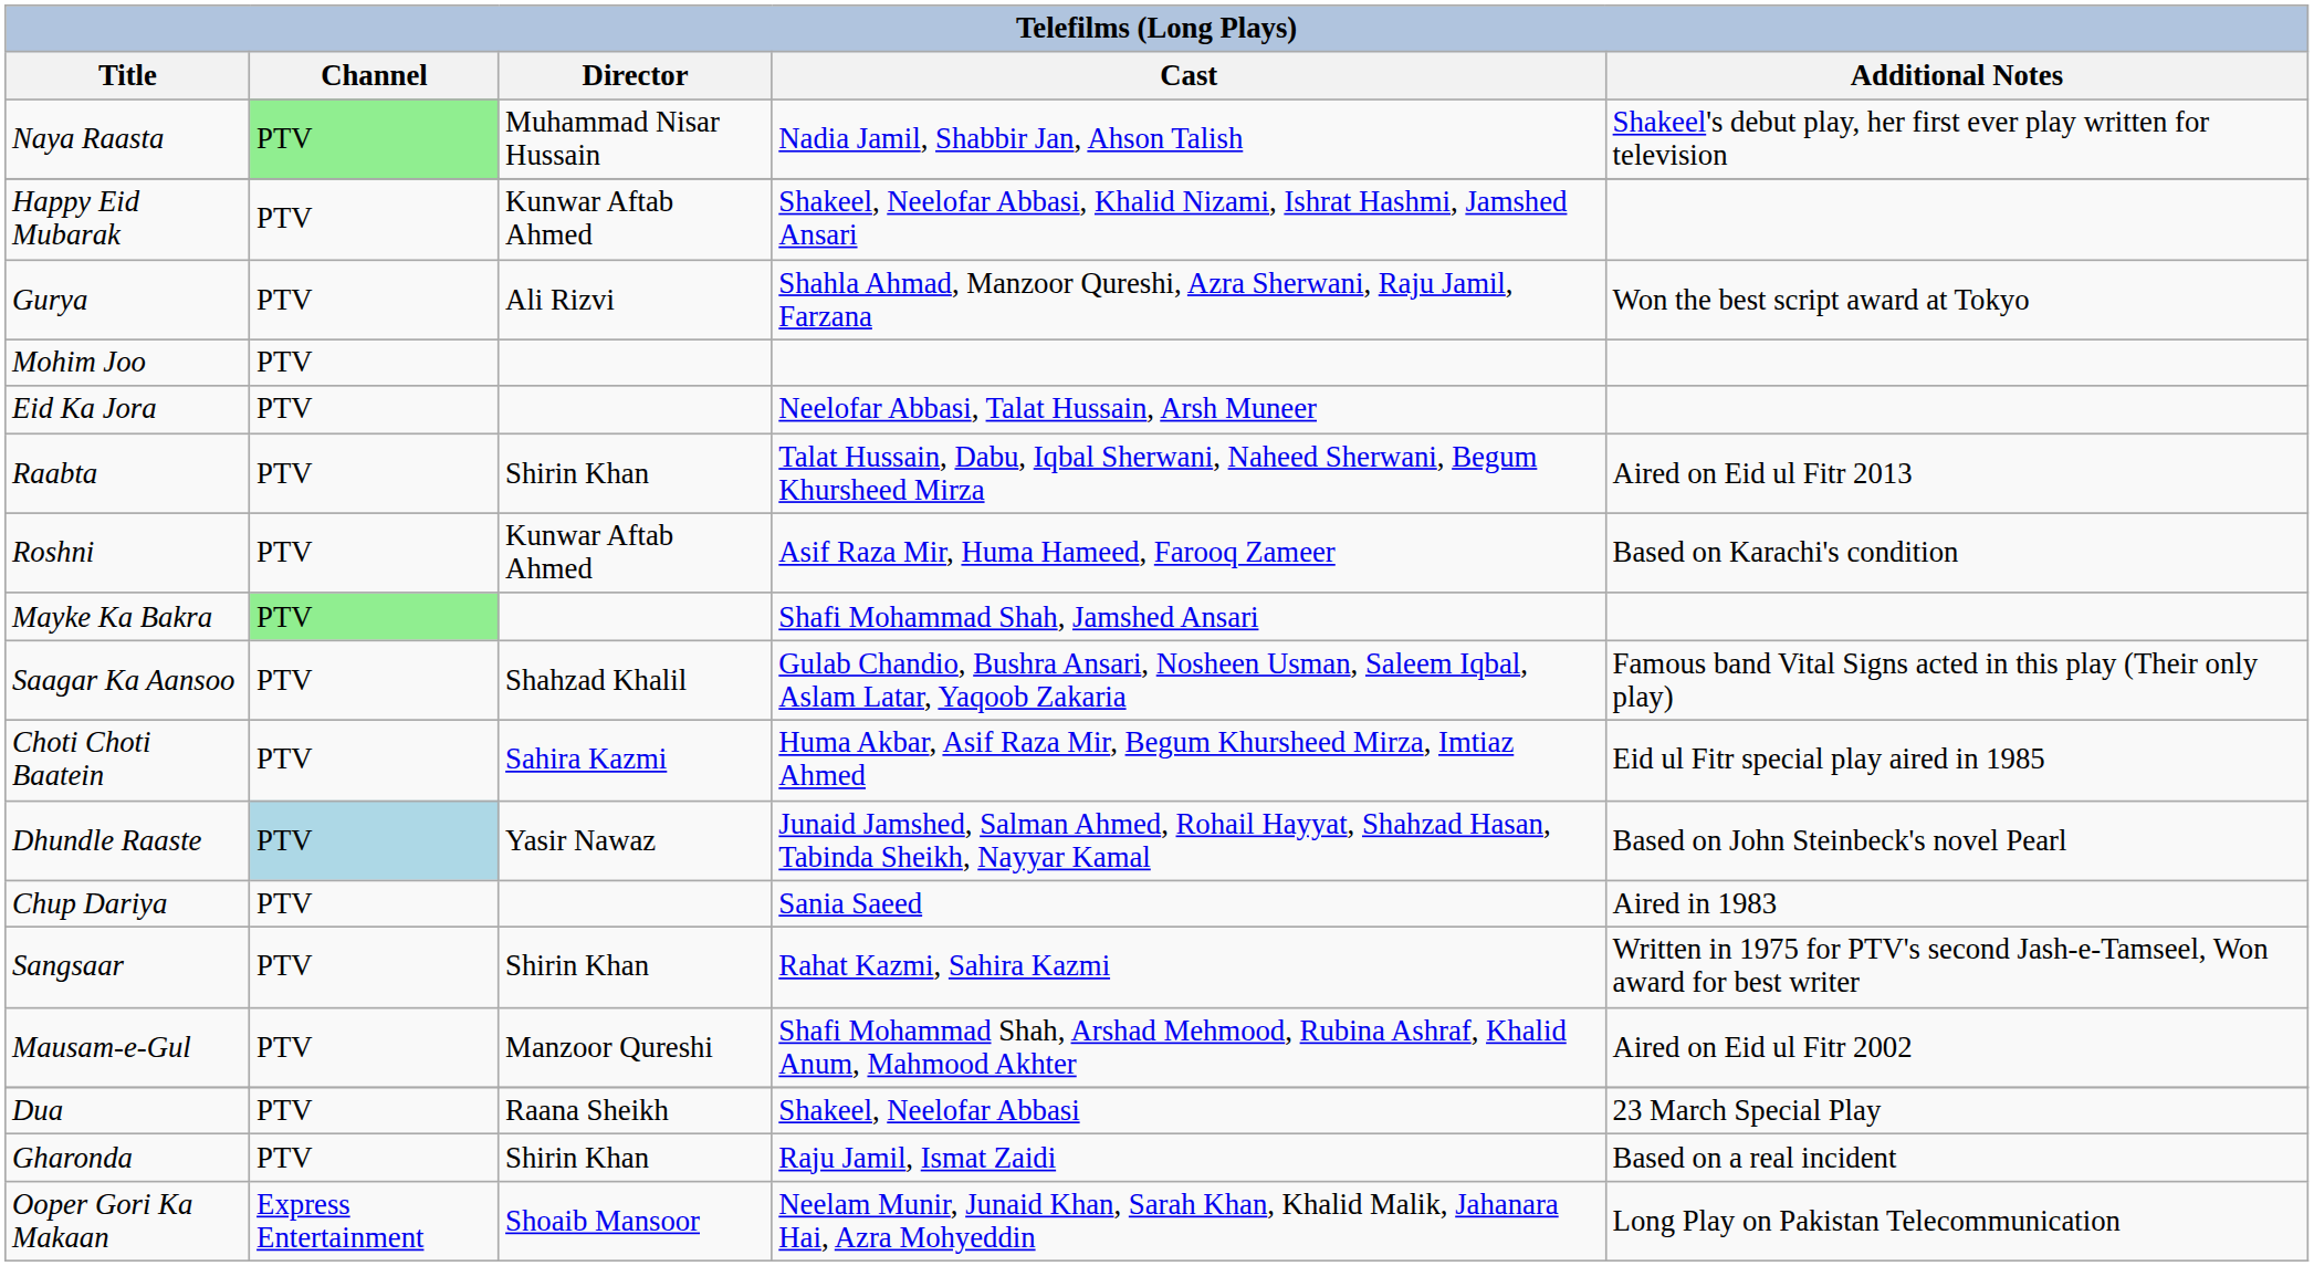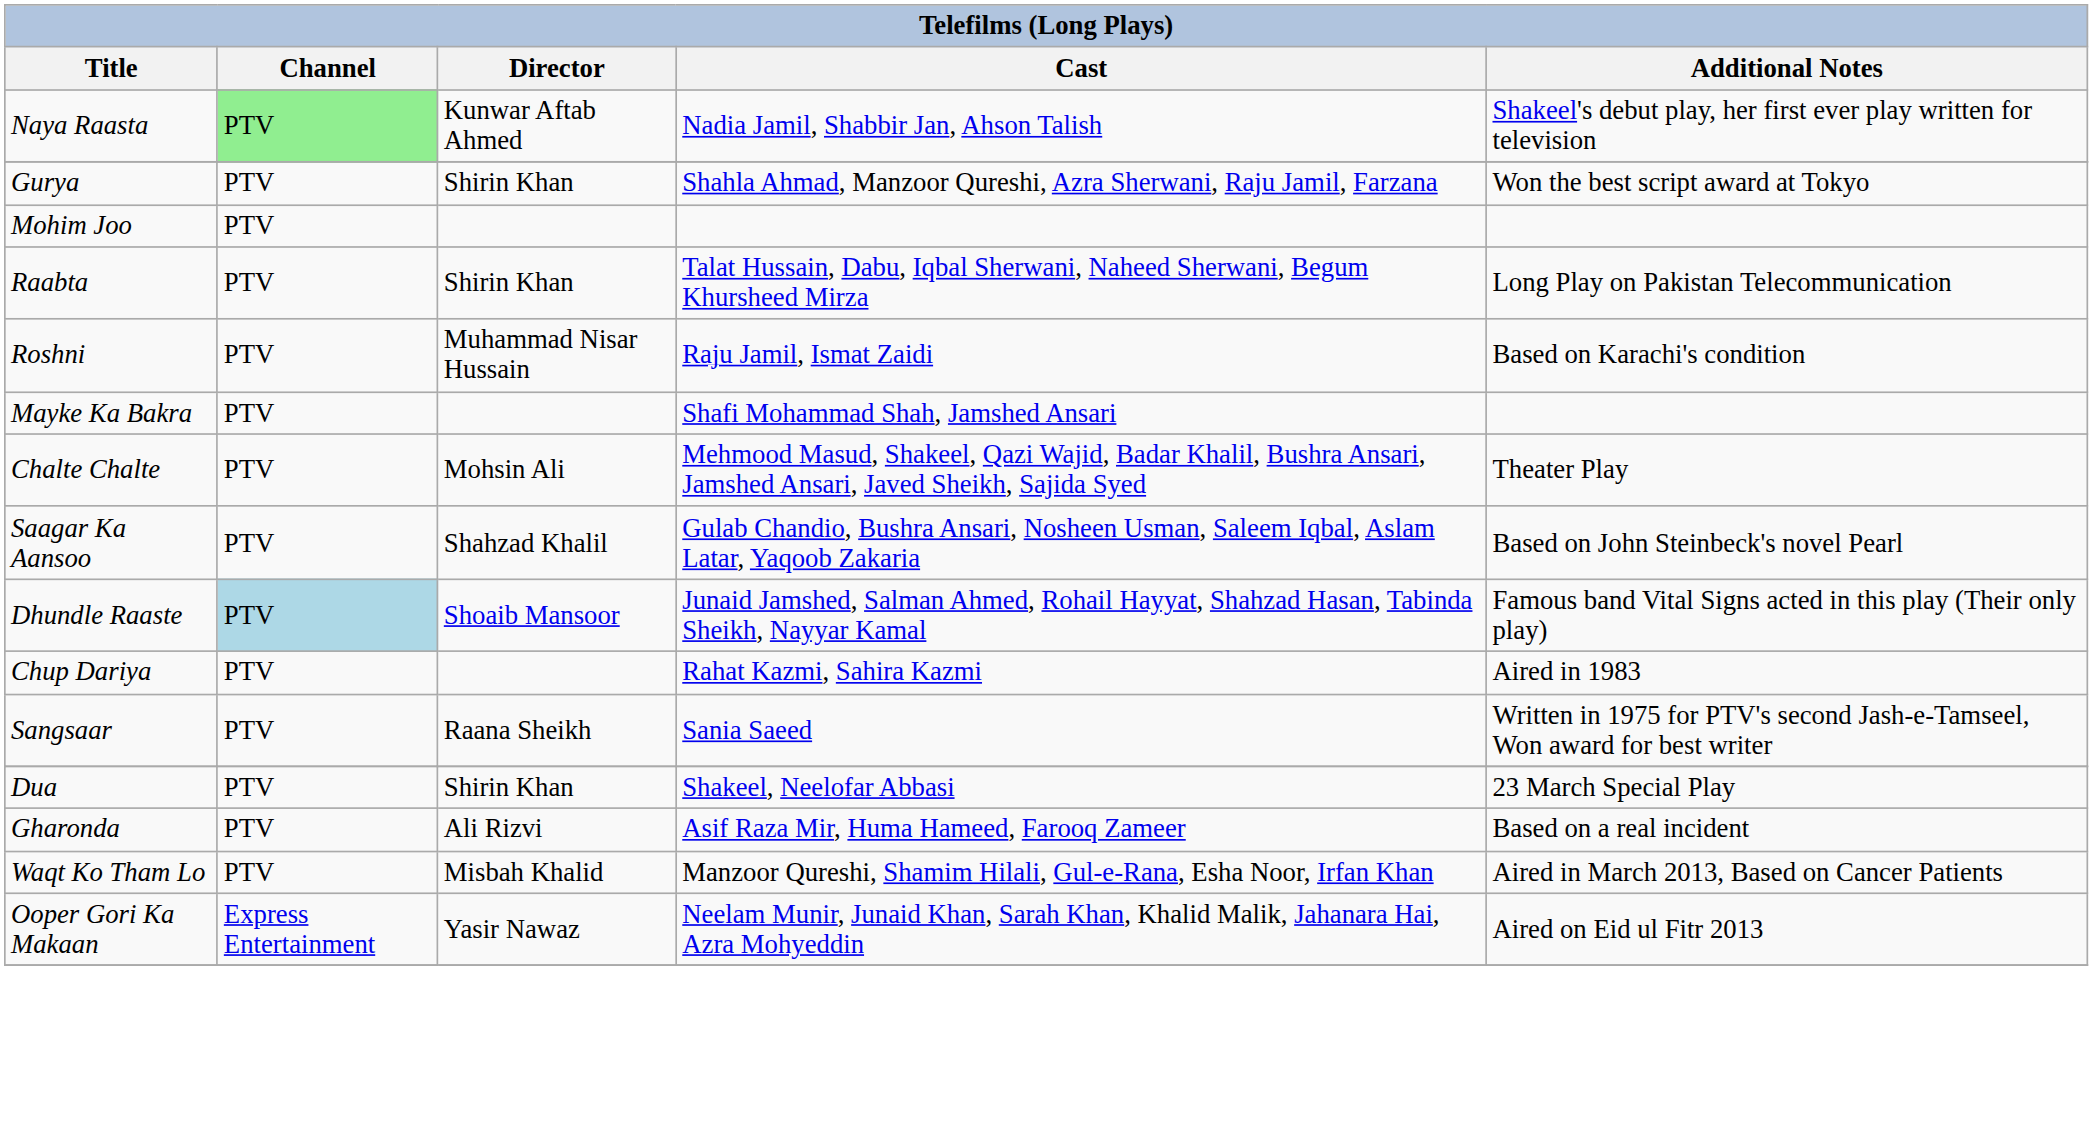 <table class="wikitable">
 <tr>
 <th colspan="5" style="background:LightSteelBlue;">Telefilms (Long Plays)</th>
 </tr>
 <tr>
 <th>Title</th>
 <th>Channel</th>
 <th>Director</th>
 <th>Cast</th>
 <th>Additional Notes</th>
 </tr>
 <tr>
 <td><em> Naya Raasta</em></td>
 <td style="background: lightgreen;">PTV</td>
-<td>Muhammad Nisar Hussain</td>
+<td>Kunwar Aftab Ahmed</td>
 <td><a href='#'>Nadia Jamil</a>, <a href='#'>Shabbir Jan</a>, <a href='#'>Ahson Talish</a></td>
 <td><a href='#'>Shakeel</a>'s debut play, her first ever play written for television</td>
 </tr>
 <tr>
 </tr>
 <tr>
-<td><em>Happy Eid Mubarak</em></td>
-<td>PTV</td>
-<td>Kunwar Aftab Ahmed</td>
-<td><a href='#'>Shakeel</a>, <a href='#'>Neelofar Abbasi</a>, <a href='#'>Khalid Nizami</a>, <a href='#'>Ishrat Hashmi</a>, <a href='#'>Jamshed Ansari</a></td>
-<td></td>
-</tr>
-<tr>
 <td><em>Gurya</em></td>
 <td>PTV</td>
-<td>Ali Rizvi</td>
+<td>Shirin Khan</td>
 <td><a href='#'>Shahla Ahmad</a>, Manzoor Qureshi, <a href='#'>Azra Sherwani</a>, <a href='#'>Raju Jamil</a>, <a href='#'>Farzana</a></td>
 <td>Won the best script award at Tokyo</td>
 </tr>
 <tr>
 <td><em> Mohim Joo</em></td>
 <td>PTV</td>
 <td></td>
 <td></td>
 <td></td>
 </tr>
 <tr>
-<td><em>Eid Ka Jora</em></td>
-<td>PTV</td>
-<td></td>
-<td><a href='#'>Neelofar Abbasi</a>, <a href='#'>Talat Hussain</a>, <a href='#'>Arsh Muneer</a></td>
-<td></td>
-</tr>
-<tr>
 <td><em>Raabta</em></td>
 <td>PTV</td>
 <td>Shirin Khan</td>
 <td><a href='#'>Talat Hussain</a>, <a href='#'>Dabu</a>, <a href='#'>Iqbal Sherwani</a>, <a href='#'>Naheed Sherwani</a>, <a href='#'>Begum Khursheed Mirza</a></td>
-<td>Aired on Eid ul Fitr 2013</td>
+<td>Long Play on Pakistan Telecommunication</td>
 </tr>
 <tr>
 <td><em>Roshni</em></td>
 <td>PTV</td>
-<td>Kunwar Aftab Ahmed</td>
-<td><a href='#'>Asif Raza Mir</a>, <a href='#'>Huma Hameed</a>, <a href='#'>Farooq Zameer</a></td>
+<td>Muhammad Nisar Hussain</td>
+<td><a href='#'>Raju Jamil</a>, <a href='#'>Ismat Zaidi</a></td>
 <td>Based on Karachi's condition</td>
 </tr>
 <tr>
 <td><em>Mayke Ka Bakra</em></td>
-<td style="background: lightgreen;">PTV</td>
+<td>PTV</td>
 <td></td>
 <td><a href='#'>Shafi Mohammad Shah</a>, <a href='#'>Jamshed Ansari</a></td>
 <td></td>
+</tr>
+<tr>
+<td><em>Chalte Chalte</em></td>
+<td>PTV</td>
+<td>Mohsin Ali</td>
+<td><a href='#'>Mehmood Masud</a>, <a href='#'>Shakeel</a>, <a href='#'>Qazi Wajid</a>, <a href='#'>Badar Khalil</a>, <a href='#'>Bushra Ansari</a>, <a href='#'>Jamshed Ansari</a>, <a href='#'>Javed Sheikh</a>, <a href='#'>Sajida Syed</a></td>
+<td>Theater Play</td>
 </tr>
 <tr>
 <td><em>Saagar Ka Aansoo</em></td>
 <td>PTV</td>
 <td>Shahzad Khalil</td>
 <td><a href='#'>Gulab Chandio</a>, <a href='#'>Bushra Ansari</a>, <a href='#'>Nosheen Usman</a>, <a href='#'>Saleem Iqbal</a>, <a href='#'>Aslam Latar</a>, <a href='#'>Yaqoob Zakaria</a></td>
-<td>Famous band Vital Signs acted in this play (Their only play)</td>
-</tr>
-<tr>
-<td><em>Choti Choti Baatein</em></td>
-<td>PTV</td>
-<td><a href='#'>Sahira Kazmi</a></td>
-<td><a href='#'>Huma Akbar</a>, <a href='#'>Asif Raza Mir</a>, <a href='#'>Begum Khursheed Mirza</a>, <a href='#'>Imtiaz Ahmed</a></td>
-<td>Eid ul Fitr special play aired in 1985</td>
+<td>Based on John Steinbeck's novel Pearl</td>
 </tr>
 <tr>
 <td><em>Dhundle Raaste</em></td>
 <td style="background: lightblue;">PTV</td>
-<td>Yasir Nawaz</td>
+<td><a href='#'>Shoaib Mansoor</a></td>
 <td><a href='#'>Junaid Jamshed</a>, <a href='#'>Salman Ahmed</a>, <a href='#'>Rohail Hayyat</a>, <a href='#'>Shahzad Hasan</a>, <a href='#'>Tabinda Sheikh</a>, <a href='#'>Nayyar Kamal</a></td>
-<td>Based on John Steinbeck's novel Pearl</td>
+<td>Famous band Vital Signs acted in this play (Their only play)</td>
 </tr>
 <tr>
 <td><em>Chup Dariya</em></td>
 <td>PTV</td>
 <td></td>
-<td><a href='#'>Sania Saeed</a></td>
+<td><a href='#'>Rahat Kazmi</a>, <a href='#'>Sahira Kazmi</a></td>
 <td>Aired in 1983</td>
 </tr>
 <tr>
 <td><em>Sangsaar</em></td>
 <td>PTV</td>
-<td>Shirin Khan</td>
-<td><a href='#'>Rahat Kazmi</a>, <a href='#'>Sahira Kazmi</a></td>
+<td>Raana Sheikh</td>
+<td><a href='#'>Sania Saeed</a></td>
 <td>Written in 1975 for PTV's second Jash-e-Tamseel, Won award for best writer</td>
-</tr>
-<tr>
-<td><em>Mausam-e-Gul</em></td>
-<td>PTV</td>
-<td>Manzoor Qureshi</td>
-<td><a href='#'>Shafi Mohammad</a> Shah, <a href='#'>Arshad Mehmood</a>, <a href='#'>Rubina Ashraf</a>, <a href='#'>Khalid Anum</a>, <a href='#'>Mahmood Akhter</a></td>
-<td>Aired on Eid ul Fitr 2002</td>
 </tr>
 <tr>
 </tr>
 <tr>
 <td><em>Dua</em></td>
 <td>PTV</td>
-<td>Raana Sheikh</td>
+<td>Shirin Khan</td>
 <td><a href='#'>Shakeel</a>, <a href='#'>Neelofar Abbasi</a></td>
 <td>23 March Special Play</td>
 </tr>
 <tr>
 <td><em>Gharonda</em></td>
 <td>PTV</td>
-<td>Shirin Khan</td>
-<td><a href='#'>Raju Jamil</a>, <a href='#'>Ismat Zaidi</a></td>
+<td>Ali Rizvi</td>
+<td><a href='#'>Asif Raza Mir</a>, <a href='#'>Huma Hameed</a>, <a href='#'>Farooq Zameer</a></td>
 <td>Based on a real incident</td>
+</tr>
+<tr>
+<td><em>Waqt Ko Tham Lo</em></td>
+<td>PTV</td>
+<td>Misbah Khalid</td>
+<td>Manzoor Qureshi, <a href='#'>Shamim Hilali</a>, <a href='#'>Gul-e-Rana</a>, Esha Noor, <a href='#'>Irfan Khan</a></td>
+<td>Aired in March 2013, Based on Cancer Patients</td>
 </tr>
 <tr>
 <td><em>Ooper Gori Ka Makaan</em></td>
 <td><a href='#'>Express Entertainment</a></td>
-<td><a href='#'>Shoaib Mansoor</a></td>
+<td>Yasir Nawaz</td>
 <td><a href='#'>Neelam Munir</a>, <a href='#'>Junaid Khan</a>, <a href='#'>Sarah Khan</a>, Khalid Malik, <a href='#'>Jahanara Hai</a>, <a href='#'>Azra Mohyeddin</a></td>
-<td>Long Play on Pakistan Telecommunication</td>
+<td>Aired on Eid ul Fitr 2013</td>
 </tr>
 <tr>
 </tr>
 </table>
